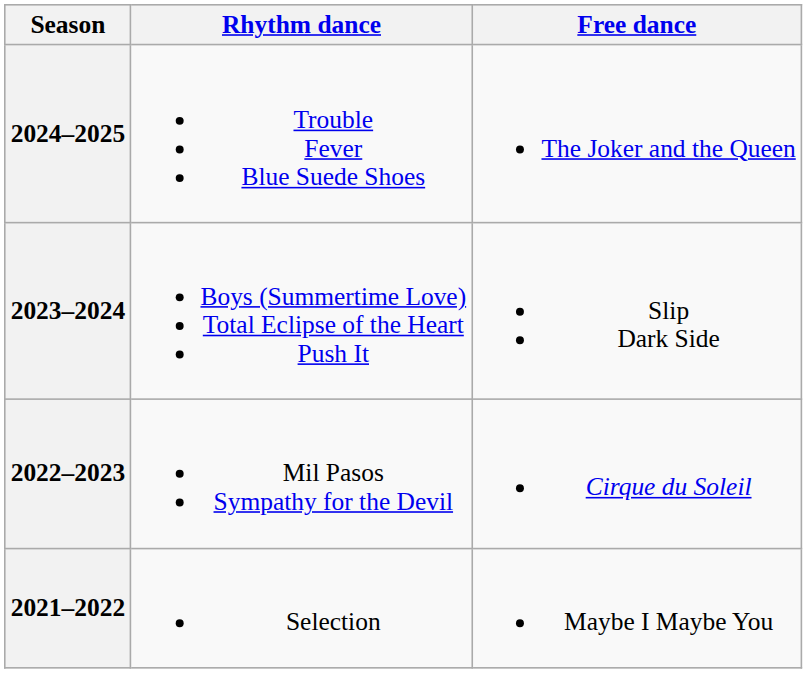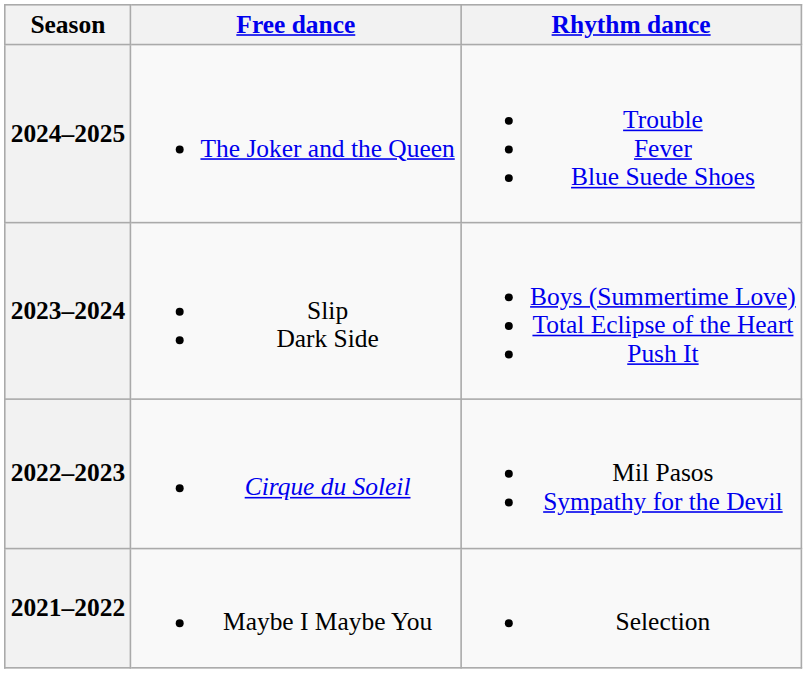 <table class=wikitable style=text-align:center>
 <tr>
 <th>Season</th>
+<th><a href='#'>Free dance</a></th>
 <th><a href='#'>Rhythm dance</a></th>
-<th><a href='#'>Free dance</a></th>
 </tr>
 <tr>
 <th>2024–2025 <br> </th>
+<td><br><ul><li><a href='#'>The Joker and the Queen</a> <br> </li></ul></td>
 <td><br><ul><li><a href='#'>Trouble</a> <br> </li><li><a href='#'>Fever</a></li><li><a href='#'>Blue Suede Shoes</a> <br> </li></ul></td>
-<td><br><ul><li><a href='#'>The Joker and the Queen</a> <br> </li></ul></td>
 </tr>
 <tr>
 <th>2023–2024 <br> </th>
+<td><br><ul><li>Slip <br> </li><li>Dark Side <br> </li></ul></td>
 <td><br><ul><li><a href='#'>Boys (Summertime Love)</a> <br> </li><li><a href='#'>Total Eclipse of the Heart</a> <br> </li><li><a href='#'>Push It</a> <br> </li></ul></td>
-<td><br><ul><li>Slip <br> </li><li>Dark Side <br> </li></ul></td>
 </tr>
 <tr>
 <th>2022–2023 <br> </th>
+<td><br><ul><li><em><a href='#'>Cirque du Soleil</a></em> <br> </li></ul></td>
 <td><br><ul><li>Mil Pasos <br> </li><li><a href='#'>Sympathy for the Devil</a> <br> </li></ul></td>
-<td><br><ul><li><em><a href='#'>Cirque du Soleil</a></em> <br> </li></ul></td>
 </tr>
 <tr>
 <th>2021–2022<br></th>
+<td><br><ul><li>Maybe I Maybe You<br></li></ul></td>
 <td><br><ul><li>Selection<br></li></ul></td>
-<td><br><ul><li>Maybe I Maybe You<br></li></ul></td>
 </tr>
 </table>
